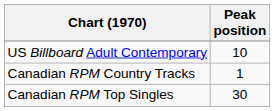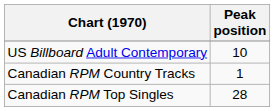 <table class="wikitable sortable">
 <tr>
 <th align="left">Chart (1970)</th>
 <th align="center">Peak<br>position</th>
 </tr>
 <tr>
 </tr>
 <tr>
 </tr>
 <tr>
 <td>US <em>Billboard</em> <a href='#'>Adult Contemporary</a></td>
 <td align="center">10</td>
 </tr>
 <tr>
 <td align="left">Canadian <em>RPM</em> Country Tracks</td>
 <td align="center">1</td>
 </tr>
 <tr>
 <td align="left">Canadian <em>RPM</em> Top Singles</td>
-<td align="center">30</td>
+<td align="center">28</td>
 </tr>
 </table>
